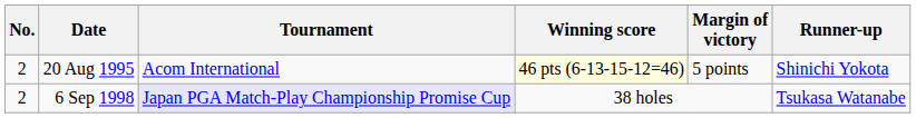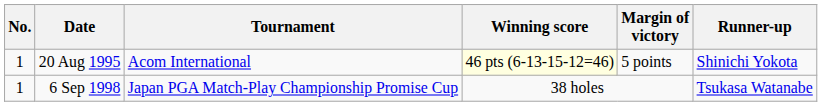 <table class="wikitable" style="font-size:95%;">
 <tr>
 <th>No.</th>
 <th>Date</th>
 <th>Tournament</th>
 <th>Winning score</th>
 <th>Margin of<br>victory</th>
 <th>Runner-up</th>
 </tr>
 <tr>
-<td align=center>2</td>
+<td align=center>1</td>
 <td align=right>20 Aug <a href='#'>1995</a></td>
 <td><a href='#'>Acom International</a></td>
 <td style="background: lightyellow;">46 pts (6-13-15-12=46)</td>
 <td>5 points</td>
 <td> <a href='#'>Shinichi Yokota</a></td>
 </tr>
 <tr>
-<td align=center>2</td>
+<td align=center>1</td>
 <td align=right>6 Sep <a href='#'>1998</a></td>
-<td style="background: lavender;"><a href='#'>Japan PGA Match-Play Championship Promise Cup</a></td>
+<td><a href='#'>Japan PGA Match-Play Championship Promise Cup</a></td>
 <td colspan=2 align=center>38 holes</td>
 <td> <a href='#'>Tsukasa Watanabe</a></td>
 </tr>
 </table>
